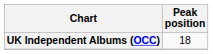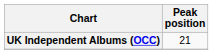 <table class="wikitable plainrowheaders sortable" style="text-align:center;" border="1">
 <tr>
 <th scope="col">Chart</th>
 <th scope="col">Peak<br>position</th>
 </tr>
 <tr>
 <th scope="row">UK Independent Albums (<a href='#'>OCC</a>)</th>
-<td>18</td>
+<td>21</td>
 </tr>
 <tr>
 </tr>
 </table>
